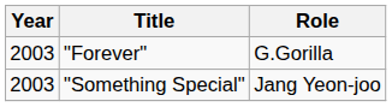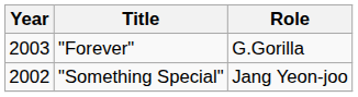 <table class="wikitable sortable">
 <tr>
 <th>Year</th>
 <th>Title</th>
 <th>Role</th>
 </tr>
 <tr>
 <td>2003</td>
 <td>"Forever" </td>
 <td>G.Gorilla</td>
 </tr>
 <tr>
-<td>2003</td>
+<td>2002</td>
 <td>"Something Special"</td>
 <td>Jang Yeon-joo</td>
 </tr>
 <tr>
 </tr>
 </table>
